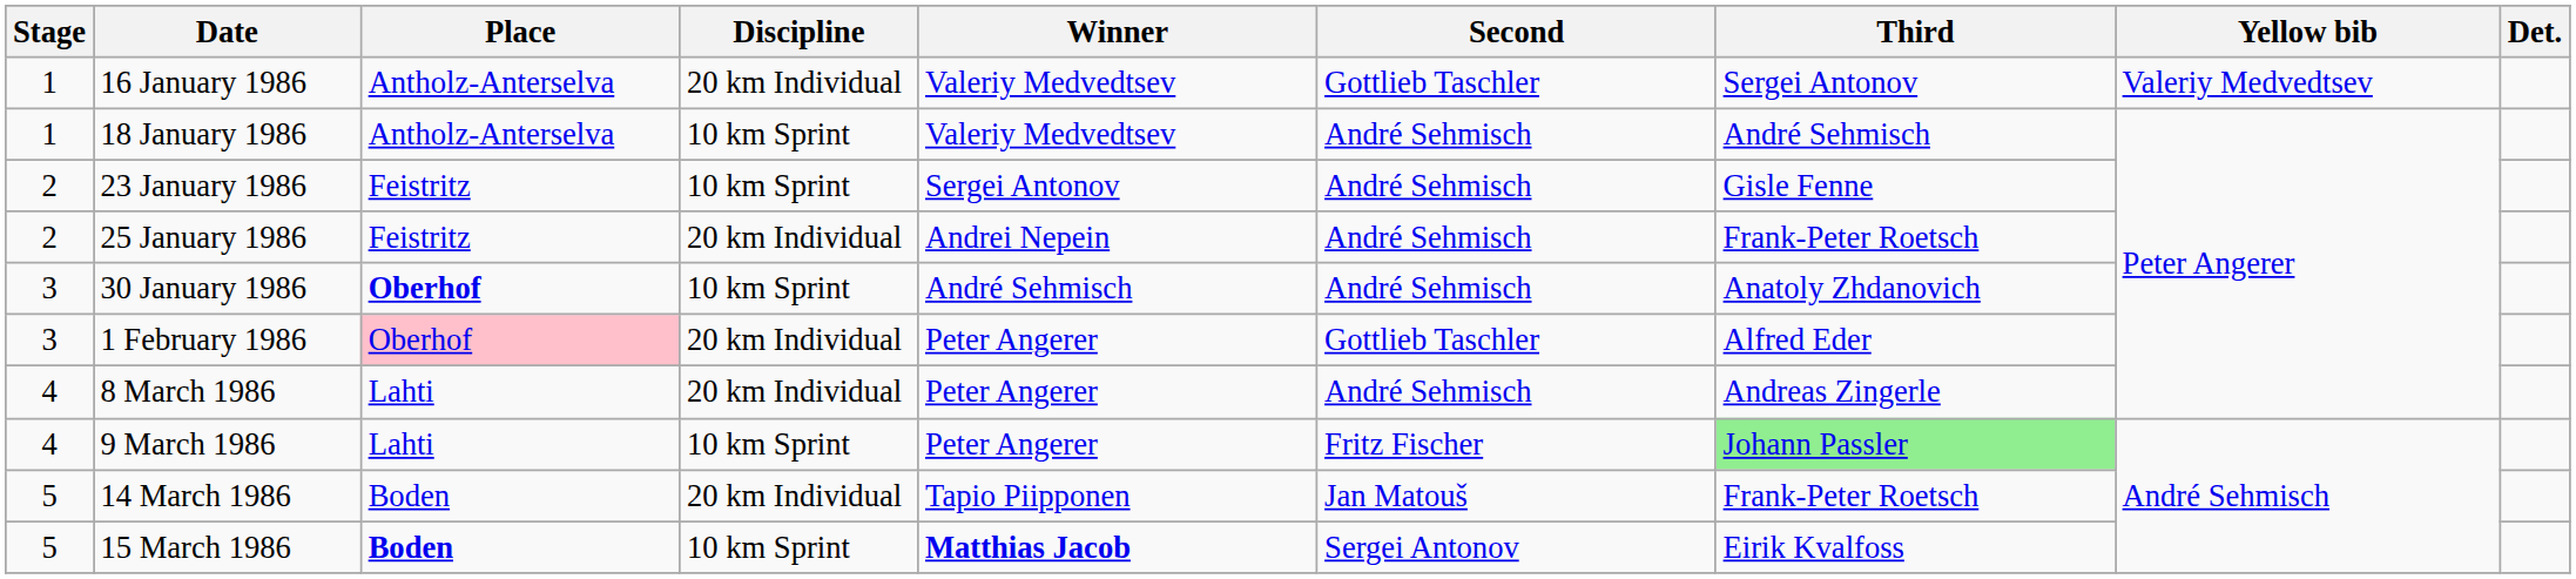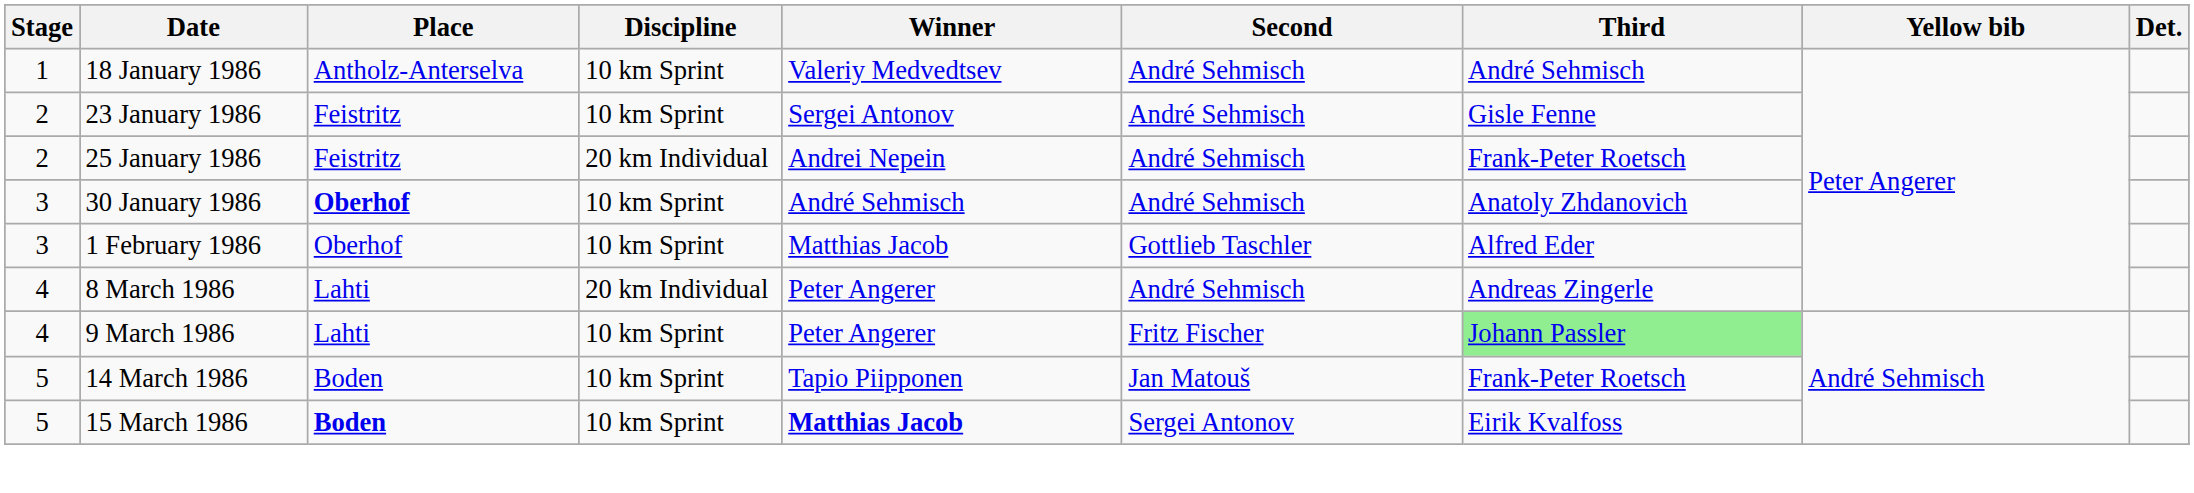 <table class="wikitable" style="font-size:95%;">
 <tr>
 <th width="10">Stage</th>
 <th width="125">Date</th>
 <th width="150">Place</th>
 <th width="110">Discipline</th>
 <th width="190">Winner</th>
 <th width="190">Second</th>
 <th width="190">Third</th>
 <th width="183">Yellow bib <br> </th>
 <th width="8">Det.</th>
-</tr>
-<tr>
-<td align=center>1</td>
-<td>16 January 1986</td>
-<td> <a href='#'>Antholz-Anterselva</a></td>
-<td>20 km Individual</td>
-<td> <a href='#'>Valeriy Medvedtsev</a></td>
-<td> <a href='#'>Gottlieb Taschler</a></td>
-<td> <a href='#'>Sergei Antonov</a></td>
-<td> <a href='#'>Valeriy Medvedtsev</a></td>
-<td></td>
 </tr>
 <tr>
 <td align=center>1</td>
 <td>18 January 1986</td>
 <td> <a href='#'>Antholz-Anterselva</a></td>
 <td>10 km Sprint</td>
 <td> <a href='#'>Valeriy Medvedtsev</a></td>
 <td> <a href='#'>André Sehmisch</a></td>
 <td> <a href='#'>André Sehmisch</a></td>
 <td rowspan="6"> <a href='#'>Peter Angerer</a></td>
 <td></td>
 </tr>
 <tr>
 <td align=center>2</td>
 <td>23 January 1986</td>
 <td> <a href='#'>Feistritz</a></td>
 <td>10 km Sprint</td>
 <td> <a href='#'>Sergei Antonov</a></td>
 <td> <a href='#'>André Sehmisch</a></td>
 <td> <a href='#'>Gisle Fenne</a></td>
 <td></td>
 </tr>
 <tr>
 <td align=center>2</td>
 <td>25 January 1986</td>
 <td> <a href='#'>Feistritz</a></td>
 <td>20 km Individual</td>
 <td> <a href='#'>Andrei Nepein</a></td>
 <td> <a href='#'>André Sehmisch</a></td>
 <td> <a href='#'>Frank-Peter Roetsch</a></td>
 <td></td>
 </tr>
 <tr>
 <td align=center>3</td>
 <td>30 January 1986</td>
 <td><strong> <a href='#'>Oberhof</a></strong></td>
 <td>10 km Sprint</td>
 <td> <a href='#'>André Sehmisch</a></td>
 <td> <a href='#'>André Sehmisch</a></td>
 <td> <a href='#'>Anatoly Zhdanovich</a></td>
 <td></td>
 </tr>
 <tr>
 <td align=center>3</td>
 <td>1 February 1986</td>
-<td style="background: pink;"> <a href='#'>Oberhof</a></td>
-<td>20 km Individual</td>
-<td> <a href='#'>Peter Angerer</a></td>
+<td> <a href='#'>Oberhof</a></td>
+<td>10 km Sprint</td>
+<td> <a href='#'>Matthias Jacob</a></td>
 <td> <a href='#'>Gottlieb Taschler</a></td>
 <td> <a href='#'>Alfred Eder</a></td>
 <td></td>
 </tr>
 <tr>
 <td align=center>4</td>
 <td>8 March 1986</td>
 <td> <a href='#'>Lahti</a></td>
 <td>20 km Individual</td>
 <td> <a href='#'>Peter Angerer</a></td>
 <td> <a href='#'>André Sehmisch</a></td>
 <td> <a href='#'>Andreas Zingerle</a></td>
 <td></td>
 </tr>
 <tr>
 <td align=center>4</td>
 <td>9 March 1986</td>
 <td> <a href='#'>Lahti</a></td>
 <td>10 km Sprint</td>
 <td> <a href='#'>Peter Angerer</a></td>
 <td> <a href='#'>Fritz Fischer</a></td>
 <td style="background: lightgreen;"> <a href='#'>Johann Passler</a></td>
 <td rowspan="3"> <a href='#'>André Sehmisch</a></td>
 <td></td>
 </tr>
 <tr>
 <td align=center>5</td>
 <td>14 March 1986</td>
 <td> <a href='#'>Boden</a></td>
-<td>20 km Individual</td>
+<td>10 km Sprint</td>
 <td> <a href='#'>Tapio Piipponen</a></td>
 <td> <a href='#'>Jan Matouš</a></td>
 <td> <a href='#'>Frank-Peter Roetsch</a></td>
 <td></td>
 </tr>
 <tr>
 <td align=center>5</td>
 <td>15 March 1986</td>
 <td><strong> <a href='#'>Boden</a></strong></td>
 <td>10 km Sprint</td>
 <td><strong> <a href='#'>Matthias Jacob</a></strong></td>
 <td> <a href='#'>Sergei Antonov</a></td>
 <td> <a href='#'>Eirik Kvalfoss</a></td>
 <td></td>
 </tr>
 </table>
